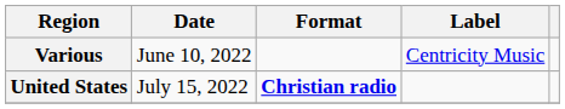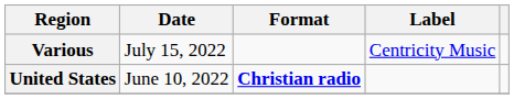 <table class="wikitable plainrowheaders">
 <tr>
 <th scope="col">Region</th>
 <th scope="col">Date</th>
 <th scope="col">Format</th>
 <th scope="col">Label</th>
 <th scope="col"></th>
 </tr>
 <tr>
 <th scope="row">Various</th>
-<td>June 10, 2022</td>
+<td>July 15, 2022</td>
 <td></td>
 <td><a href='#'>Centricity Music</a></td>
 <td></td>
 </tr>
 <tr>
 <th scope="row">United States</th>
-<td>July 15, 2022</td>
+<td>June 10, 2022</td>
 <td><strong><a href='#'>Christian radio</a></strong></td>
 <td></td>
 <td></td>
 </tr>
 <tr>
 </tr>
 </table>
